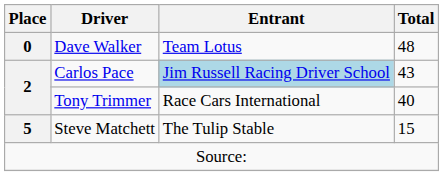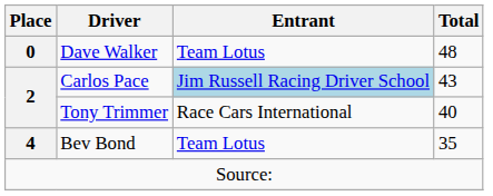 <table class="wikitable" style="font-size: 90%;">
 <tr>
 <th>Place</th>
 <th>Driver</th>
 <th>Entrant</th>
 <th>Total</th>
 </tr>
 <tr>
 <th>0</th>
 <td> <a href='#'>Dave Walker</a></td>
 <td><a href='#'>Team Lotus</a></td>
 <td>48</td>
 </tr>
 <tr>
 <th rowspan=2>2</th>
 <td> <a href='#'>Carlos Pace</a></td>
 <td style="background: lightblue;"><a href='#'>Jim Russell Racing Driver School</a></td>
 <td>43</td>
 </tr>
 <tr>
 <td> <a href='#'>Tony Trimmer</a></td>
 <td>Race Cars International</td>
 <td>40</td>
 </tr>
 <tr>
-<th>5</th>
-<td> Steve Matchett</td>
-<td>The Tulip Stable</td>
-<td>15</td>
+<th>4</th>
+<td> Bev Bond</td>
+<td><a href='#'>Team Lotus</a></td>
+<td>35</td>
 </tr>
 <tr>
 <td colspan=4 align=center>Source:</td>
 </tr>
 <tr>
 </tr>
 </table>
